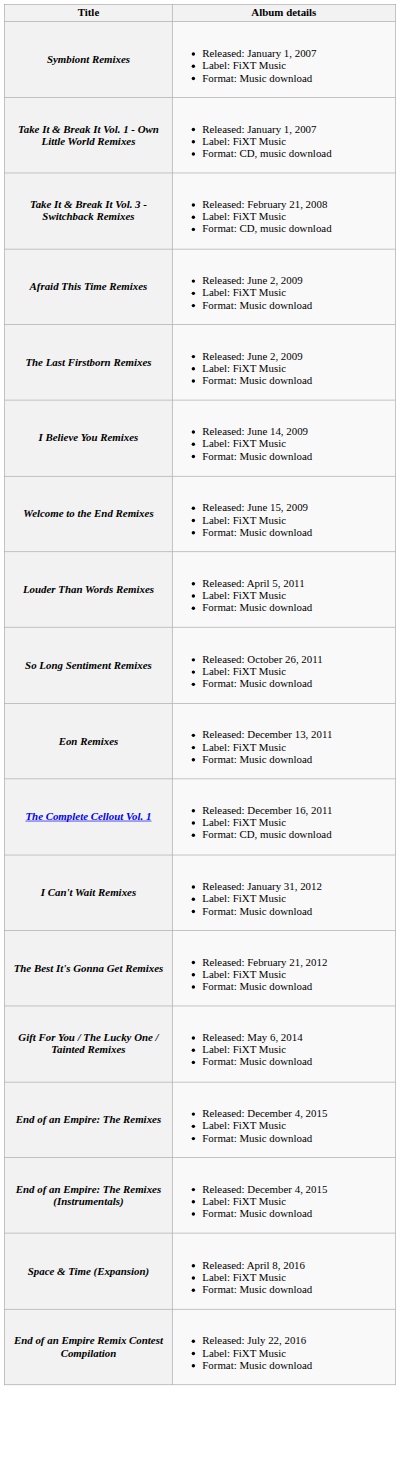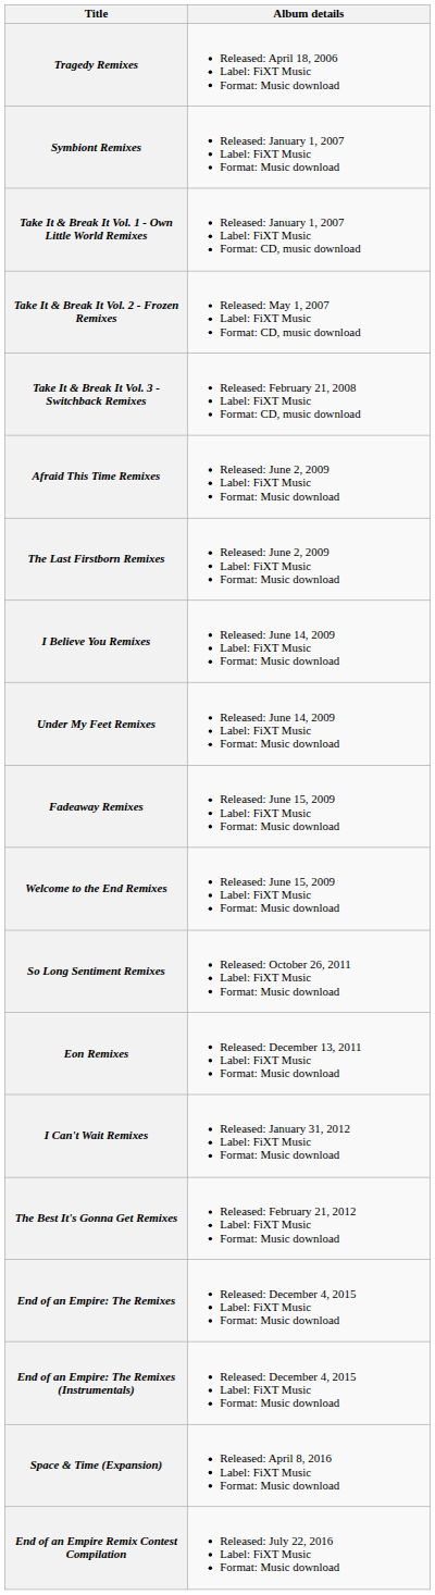 <table class="wikitable plainrowheaders">
 <tr>
 <th style=width:15em;>Title</th>
 <th style=width:20em;>Album details</th>
+</tr>
+<tr>
+<th scope="row"><em>Tragedy Remixes</em></th>
+<td><br><ul><li>Released: April 18, 2006</li><li>Label: FiXT Music</li><li>Format: Music download</li></ul></td>
 </tr>
 <tr>
 <th scope="row"><em>Symbiont Remixes</em></th>
 <td><br><ul><li>Released: January 1, 2007</li><li>Label: FiXT Music</li><li>Format: Music download</li></ul></td>
 </tr>
 <tr>
 <th scope="row"><em>Take It & Break It Vol. 1 - Own Little World Remixes</em></th>
 <td><br><ul><li>Released: January 1, 2007</li><li>Label: FiXT Music</li><li>Format: CD, music download</li></ul></td>
+</tr>
+<tr>
+<th scope="row"><em>Take It & Break It Vol. 2 - Frozen Remixes</em></th>
+<td><br><ul><li>Released: May 1, 2007</li><li>Label: FiXT Music</li><li>Format: CD, music download</li></ul></td>
 </tr>
 <tr>
 <th scope="row"><em>Take It & Break It Vol. 3 - Switchback Remixes</em></th>
 <td><br><ul><li>Released: February 21, 2008</li><li>Label: FiXT Music</li><li>Format: CD, music download</li></ul></td>
 </tr>
 <tr>
 <th scope="row"><em>Afraid This Time Remixes</em></th>
 <td><br><ul><li>Released: June 2, 2009</li><li>Label: FiXT Music</li><li>Format: Music download</li></ul></td>
 </tr>
 <tr>
 <th scope="row"><em>The Last Firstborn Remixes</em></th>
 <td><br><ul><li>Released: June 2, 2009</li><li>Label: FiXT Music</li><li>Format: Music download</li></ul></td>
 </tr>
 <tr>
 <th scope="row"><em>I Believe You Remixes</em></th>
 <td><br><ul><li>Released: June 14, 2009</li><li>Label: FiXT Music</li><li>Format: Music download</li></ul></td>
 </tr>
 <tr>
-<th scope="row"><em>Welcome to the End Remixes</em></th>
+<th scope="row"><em>Under My Feet Remixes</em></th>
+<td><br><ul><li>Released: June 14, 2009</li><li>Label: FiXT Music</li><li>Format: Music download</li></ul></td>
+</tr>
+<tr>
+<th scope="row"><em>Fadeaway Remixes</em></th>
 <td><br><ul><li>Released: June 15, 2009</li><li>Label: FiXT Music</li><li>Format: Music download</li></ul></td>
 </tr>
 <tr>
-<th scope="row"><em>Louder Than Words Remixes</em></th>
-<td><br><ul><li>Released: April 5, 2011</li><li>Label: FiXT Music</li><li>Format: Music download</li></ul></td>
+<th scope="row"><em>Welcome to the End Remixes</em></th>
+<td><br><ul><li>Released: June 15, 2009</li><li>Label: FiXT Music</li><li>Format: Music download</li></ul></td>
 </tr>
 <tr>
 <th scope="row"><em>So Long Sentiment Remixes</em></th>
 <td><br><ul><li>Released: October 26, 2011</li><li>Label: FiXT Music</li><li>Format: Music download</li></ul></td>
 </tr>
 <tr>
 <th scope="row"><em>Eon Remixes</em></th>
 <td><br><ul><li>Released: December 13, 2011</li><li>Label: FiXT Music</li><li>Format: Music download</li></ul></td>
 </tr>
 <tr>
-<th scope="row"><em><a href='#'> The Complete Cellout Vol. 1</a></em></th>
-<td><br><ul><li>Released: December 16, 2011</li><li>Label: FiXT Music</li><li>Format: CD, music download</li></ul></td>
-</tr>
-<tr>
 <th scope="row"><em>I Can't Wait Remixes</em></th>
 <td><br><ul><li>Released: January 31, 2012</li><li>Label: FiXT Music</li><li>Format: Music download</li></ul></td>
 </tr>
 <tr>
 <th scope="row"><em>The Best It's Gonna Get Remixes</em></th>
 <td><br><ul><li>Released: February 21, 2012</li><li>Label: FiXT Music</li><li>Format: Music download</li></ul></td>
-</tr>
-<tr>
-<th scope="row"><em>Gift For You / The Lucky One / Tainted Remixes</em></th>
-<td><br><ul><li>Released: May 6, 2014</li><li>Label: FiXT Music</li><li>Format: Music download</li></ul></td>
 </tr>
 <tr>
 <th scope="row"><em>End of an Empire: The Remixes</em></th>
 <td><br><ul><li>Released: December 4, 2015</li><li>Label: FiXT Music</li><li>Format: Music download</li></ul></td>
 </tr>
 <tr>
 <th scope="row"><em>End of an Empire: The Remixes (Instrumentals)</em></th>
 <td><br><ul><li>Released: December 4, 2015</li><li>Label: FiXT Music</li><li>Format: Music download</li></ul></td>
 </tr>
 <tr>
 <th scope="row"><em>Space & Time (Expansion)</em></th>
 <td><br><ul><li>Released: April 8, 2016</li><li>Label: FiXT Music</li><li>Format: Music download</li></ul></td>
 </tr>
 <tr>
 <th scope="row"><em>End of an Empire Remix Contest Compilation</em></th>
 <td><br><ul><li>Released: July 22, 2016</li><li>Label: FiXT Music</li><li>Format: Music download</li></ul></td>
 </tr>
 </table>
